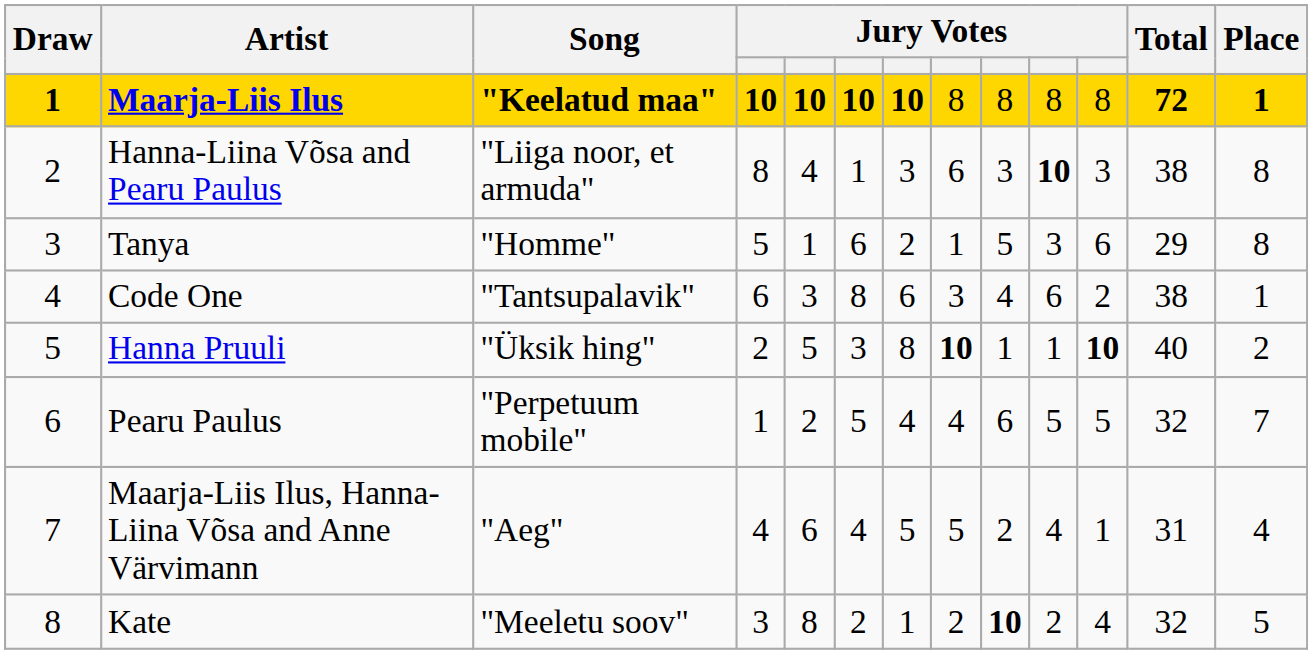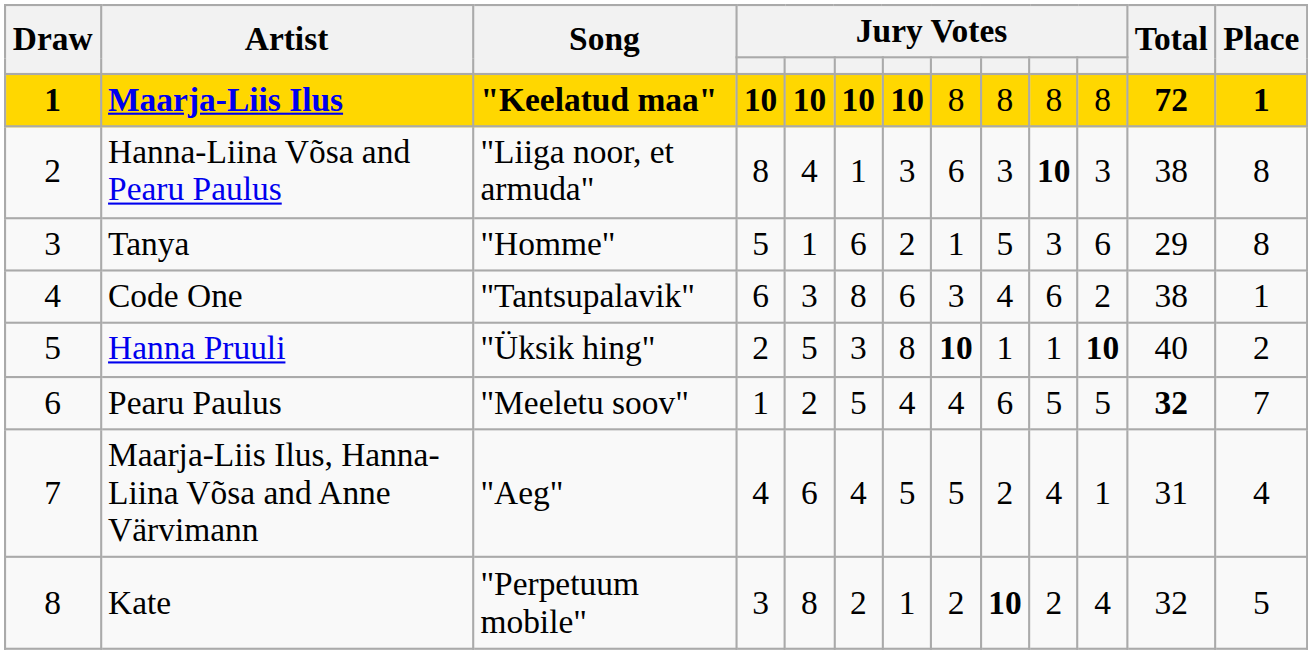 <table class="sortable wikitable" style="margin: 1em auto 1em auto; text-align:center">
 <tr>
 <th rowspan="2">Draw</th>
 <th rowspan="2">Artist</th>
 <th rowspan="2">Song</th>
 <th colspan="8">Jury Votes</th>
 <th rowspan="2">Total</th>
 <th rowspan="2">Place</th>
 </tr>
 <tr>
 <th></th>
 <th></th>
 <th></th>
 <th></th>
 <th></th>
 <th></th>
 <th></th>
 <th></th>
 </tr>
 <tr style="background:gold;">
 <td><strong>1</strong></td>
 <td align="left"><a href='#'><strong>Maarja-Liis Ilus</strong></a></td>
 <td align="left"><strong>"Keelatud maa"</strong></td>
 <td><strong>10</strong></td>
 <td><strong>10</strong></td>
 <td><strong>10</strong></td>
 <td><strong>10</strong></td>
 <td>8</td>
 <td>8</td>
 <td>8</td>
 <td>8</td>
 <td><strong>72</strong></td>
 <td><strong>1</strong></td>
 </tr>
 <tr>
 <td>2</td>
 <td align="left">Hanna-Liina Võsa and <a href='#'>Pearu Paulus</a></td>
 <td align="left">"Liiga noor, et armuda"</td>
 <td>8</td>
 <td>4</td>
 <td>1</td>
 <td>3</td>
 <td>6</td>
 <td>3</td>
 <td><strong>10</strong></td>
 <td>3</td>
 <td>38</td>
 <td>8</td>
 </tr>
 <tr>
 <td>3</td>
 <td align="left">Tanya</td>
 <td align="left">"Homme"</td>
 <td>5</td>
 <td>1</td>
 <td>6</td>
 <td>2</td>
 <td>1</td>
 <td>5</td>
 <td>3</td>
 <td>6</td>
 <td>29</td>
 <td>8</td>
 </tr>
 <tr>
 <td>4</td>
 <td align="left">Code One</td>
 <td align="left">"Tantsupalavik"</td>
 <td>6</td>
 <td>3</td>
 <td>8</td>
 <td>6</td>
 <td>3</td>
 <td>4</td>
 <td>6</td>
 <td>2</td>
 <td>38</td>
 <td>1</td>
 </tr>
 <tr>
 <td>5</td>
 <td align="left"><a href='#'>Hanna Pruuli</a></td>
 <td align="left">"Üksik hing"</td>
 <td>2</td>
 <td>5</td>
 <td>3</td>
 <td>8</td>
 <td><strong>10</strong></td>
 <td>1</td>
 <td>1</td>
 <td><strong>10</strong></td>
 <td>40</td>
 <td>2</td>
 </tr>
 <tr>
 <td>6</td>
 <td align="left">Pearu Paulus</td>
-<td align="left">"Perpetuum mobile"</td>
+<td align="left">"Meeletu soov"</td>
 <td>1</td>
 <td>2</td>
 <td>5</td>
 <td>4</td>
 <td>4</td>
 <td>6</td>
 <td>5</td>
 <td>5</td>
-<td>32</td>
+<td><strong>32</strong></td>
 <td>7</td>
 </tr>
 <tr>
 <td>7</td>
 <td align="left">Maarja-Liis Ilus, Hanna-Liina Võsa and Anne Värvimann</td>
 <td align="left">"Aeg"</td>
 <td>4</td>
 <td>6</td>
 <td>4</td>
 <td>5</td>
 <td>5</td>
 <td>2</td>
 <td>4</td>
 <td>1</td>
 <td>31</td>
 <td>4</td>
 </tr>
 <tr>
 <td>8</td>
 <td align="left">Kate</td>
-<td align="left">"Meeletu soov"</td>
+<td align="left">"Perpetuum mobile"</td>
 <td>3</td>
 <td>8</td>
 <td>2</td>
 <td>1</td>
 <td>2</td>
 <td><strong>10</strong></td>
 <td>2</td>
 <td>4</td>
 <td>32</td>
 <td>5</td>
 </tr>
 </table>
